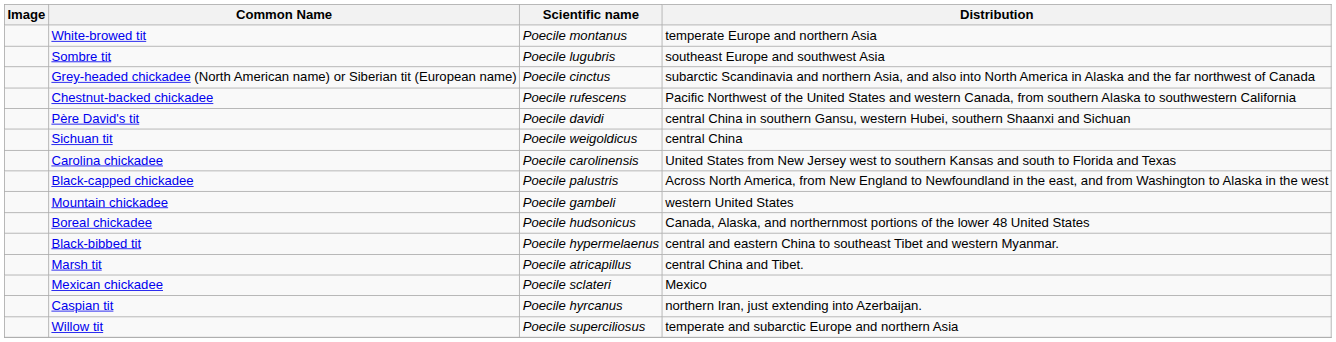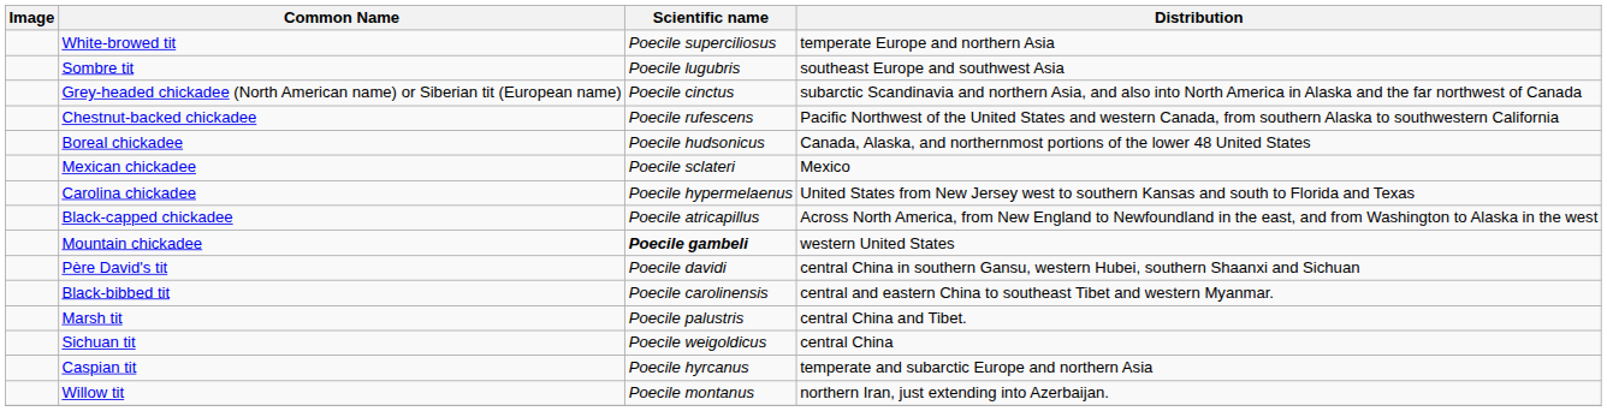 <table class="wikitable">
 <tr>
 <th>Image</th>
 <th>Common Name</th>
 <th>Scientific name</th>
 <th>Distribution</th>
 </tr>
 <tr>
 <td></td>
 <td><a href='#'>White-browed tit</a></td>
-<td><em>Poecile montanus</em></td>
+<td><em>Poecile superciliosus</em></td>
 <td>temperate Europe and northern Asia</td>
 </tr>
 <tr>
 <td></td>
 <td><a href='#'>Sombre tit</a></td>
 <td><em>Poecile lugubris</em></td>
 <td>southeast Europe and southwest Asia</td>
 </tr>
 <tr>
 <td></td>
 <td><a href='#'>Grey-headed chickadee</a> (North American name) or Siberian tit (European name)</td>
 <td><em>Poecile cinctus</em></td>
 <td>subarctic Scandinavia and northern Asia, and also into North America in Alaska and the far northwest of Canada</td>
 </tr>
 <tr>
 <td></td>
 <td><a href='#'>Chestnut-backed chickadee</a></td>
 <td><em>Poecile rufescens</em></td>
 <td>Pacific Northwest of the United States and western Canada, from southern Alaska to southwestern California</td>
 </tr>
 <tr>
 <td></td>
+<td><a href='#'>Boreal chickadee</a></td>
+<td><em>Poecile hudsonicus</em></td>
+<td>Canada, Alaska, and northernmost portions of the lower 48 United States</td>
+</tr>
+<tr>
+<td></td>
+<td><a href='#'>Mexican chickadee</a></td>
+<td><em>Poecile sclateri</em></td>
+<td>Mexico</td>
+</tr>
+<tr>
+<td></td>
+<td><a href='#'>Carolina chickadee</a></td>
+<td><em>Poecile hypermelaenus</em></td>
+<td>United States from New Jersey west to southern Kansas and south to Florida and Texas</td>
+</tr>
+<tr>
+<td></td>
+<td><a href='#'>Black-capped chickadee</a></td>
+<td><em>Poecile atricapillus</em></td>
+<td>Across North America, from New England to Newfoundland in the east, and from Washington to Alaska in the west</td>
+</tr>
+<tr>
+<td></td>
+<td><a href='#'>Mountain chickadee</a></td>
+<td><strong><em>Poecile gambeli</em></strong></td>
+<td>western United States</td>
+</tr>
+<tr>
+<td></td>
 <td><a href='#'>Père David's tit</a></td>
 <td><em>Poecile davidi</em></td>
 <td>central China in southern Gansu, western Hubei, southern Shaanxi and Sichuan</td>
+</tr>
+<tr>
+<td></td>
+<td><a href='#'>Black-bibbed tit</a></td>
+<td><em>Poecile carolinensis</em></td>
+<td>central and eastern China to southeast Tibet and western Myanmar.</td>
+</tr>
+<tr>
+<td></td>
+<td><a href='#'>Marsh tit</a></td>
+<td><em>Poecile palustris</em></td>
+<td>central China and Tibet.</td>
 </tr>
 <tr>
 <td></td>
 <td><a href='#'>Sichuan tit</a></td>
 <td><em>Poecile weigoldicus</em></td>
 <td>central China</td>
 </tr>
 <tr>
 <td></td>
-<td><a href='#'>Carolina chickadee</a></td>
-<td><em>Poecile carolinensis</em></td>
-<td>United States from New Jersey west to southern Kansas and south to Florida and Texas</td>
-</tr>
-<tr>
-<td></td>
-<td><a href='#'>Black-capped chickadee</a></td>
-<td><em>Poecile palustris</em></td>
-<td>Across North America, from New England to Newfoundland in the east, and from Washington to Alaska in the west</td>
-</tr>
-<tr>
-<td></td>
-<td><a href='#'>Mountain chickadee</a></td>
-<td><em>Poecile gambeli</em></td>
-<td>western United States</td>
-</tr>
-<tr>
-<td></td>
-<td><a href='#'>Boreal chickadee</a></td>
-<td><em>Poecile hudsonicus</em></td>
-<td>Canada, Alaska, and northernmost portions of the lower 48 United States</td>
-</tr>
-<tr>
-<td></td>
-<td><a href='#'>Black-bibbed tit</a></td>
-<td><em>Poecile hypermelaenus</em></td>
-<td>central and eastern China to southeast Tibet and western Myanmar.</td>
-</tr>
-<tr>
-<td></td>
-<td><a href='#'>Marsh tit</a></td>
-<td><em>Poecile atricapillus</em></td>
-<td>central China and Tibet.</td>
-</tr>
-<tr>
-<td></td>
-<td><a href='#'>Mexican chickadee</a></td>
-<td><em>Poecile sclateri</em></td>
-<td>Mexico</td>
-</tr>
-<tr>
-<td></td>
 <td><a href='#'>Caspian tit</a></td>
 <td><em>Poecile hyrcanus</em></td>
-<td>northern Iran, just extending into Azerbaijan.</td>
+<td>temperate and subarctic Europe and northern Asia</td>
 </tr>
 <tr>
 <td></td>
 <td><a href='#'>Willow tit</a></td>
-<td><em>Poecile superciliosus</em></td>
-<td>temperate and subarctic Europe and northern Asia</td>
+<td><em>Poecile montanus</em></td>
+<td>northern Iran, just extending into Azerbaijan.</td>
 </tr>
 <tr>
 </tr>
 </table>
